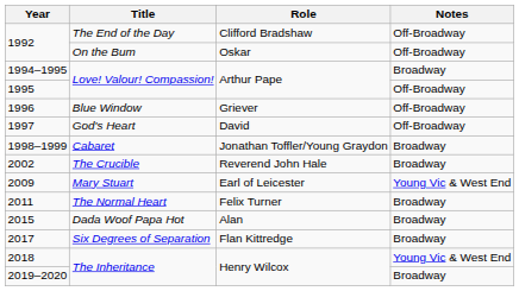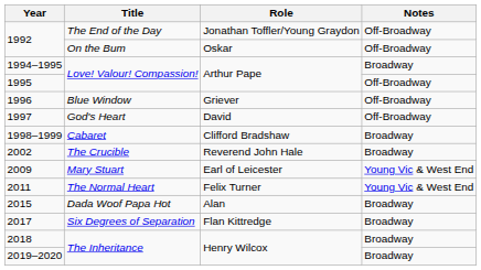 <table class="wikitable sortable">
 <tr>
 <th>Year</th>
 <th>Title</th>
 <th>Role</th>
 <th class="unsortable">Notes</th>
 </tr>
 <tr>
 <td rowspan="2">1992</td>
 <td><em>The End of the Day</em></td>
-<td>Clifford Bradshaw</td>
+<td>Jonathan Toffler/Young Graydon</td>
 <td>Off-Broadway</td>
 </tr>
 <tr>
 <td><em>On the Bum</em></td>
 <td>Oskar</td>
 <td>Off-Broadway</td>
 </tr>
 <tr>
 <td>1994–1995</td>
 <td rowspan="2"><em><a href='#'>Love! Valour! Compassion!</a></em></td>
 <td rowspan="2">Arthur Pape</td>
 <td>Broadway</td>
 </tr>
 <tr>
 <td>1995</td>
 <td>Off-Broadway</td>
 </tr>
 <tr>
 <td>1996</td>
 <td><em>Blue Window</em></td>
 <td>Griever</td>
 <td>Off-Broadway</td>
 </tr>
 <tr>
 <td>1997</td>
 <td><em>God's Heart</em></td>
 <td>David</td>
 <td>Off-Broadway</td>
 </tr>
 <tr>
 <td>1998–1999</td>
 <td><em><a href='#'>Cabaret</a></em></td>
-<td>Jonathan Toffler/Young Graydon</td>
+<td>Clifford Bradshaw</td>
 <td>Broadway</td>
 </tr>
 <tr>
 <td>2002</td>
 <td><em><a href='#'>The Crucible</a></em></td>
 <td>Reverend John Hale</td>
 <td>Broadway</td>
 </tr>
 <tr>
 <td>2009</td>
 <td><em><a href='#'>Mary Stuart</a></em></td>
 <td>Earl of Leicester</td>
 <td><a href='#'>Young Vic</a> & West End</td>
 </tr>
 <tr>
 <td>2011</td>
 <td><em><a href='#'>The Normal Heart</a></em></td>
 <td>Felix Turner</td>
-<td>Broadway</td>
+<td><a href='#'>Young Vic</a> & West End</td>
 </tr>
 <tr>
 <td>2015</td>
 <td><em>Dada Woof Papa Hot</em></td>
 <td>Alan</td>
 <td>Broadway</td>
 </tr>
 <tr>
 <td>2017</td>
 <td><em><a href='#'>Six Degrees of Separation</a></em></td>
 <td>Flan Kittredge</td>
 <td>Broadway</td>
 </tr>
 <tr>
 <td>2018</td>
 <td rowspan="2"><em><a href='#'>The Inheritance</a></em></td>
 <td rowspan="2">Henry Wilcox</td>
-<td><a href='#'>Young Vic</a> & West End</td>
+<td>Broadway</td>
 </tr>
 <tr>
 <td>2019–2020</td>
 <td>Broadway</td>
 </tr>
 </table>
